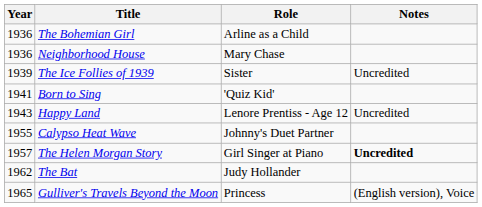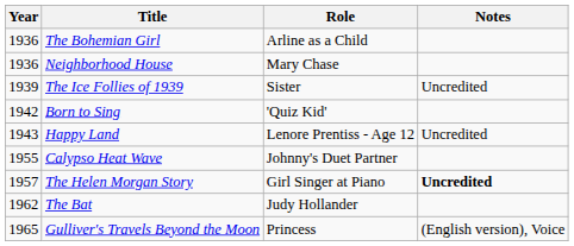 <table class="wikitable">
 <tr>
 <th>Year</th>
 <th>Title</th>
 <th>Role</th>
 <th>Notes</th>
 </tr>
 <tr>
 <td>1936</td>
 <td><em><a href='#'>The Bohemian Girl</a></em></td>
 <td>Arline as a Child</td>
 <td></td>
 </tr>
 <tr>
 <td>1936</td>
 <td><em><a href='#'>Neighborhood House</a></em></td>
 <td>Mary Chase</td>
 <td></td>
 </tr>
 <tr>
 <td>1939</td>
 <td><em><a href='#'>The Ice Follies of 1939</a></em></td>
 <td>Sister</td>
 <td>Uncredited</td>
 </tr>
 <tr>
-<td>1941</td>
+<td>1942</td>
 <td><em><a href='#'>Born to Sing</a></em></td>
 <td>'Quiz Kid'</td>
 <td></td>
 </tr>
 <tr>
 <td>1943</td>
 <td><em><a href='#'>Happy Land</a></em></td>
 <td>Lenore Prentiss - Age 12</td>
 <td>Uncredited</td>
 </tr>
 <tr>
 <td>1955</td>
 <td><em><a href='#'>Calypso Heat Wave</a></em></td>
 <td>Johnny's Duet Partner</td>
 <td></td>
 </tr>
 <tr>
 <td>1957</td>
 <td><em><a href='#'>The Helen Morgan Story</a></em></td>
 <td>Girl Singer at Piano</td>
 <td><strong>Uncredited</strong></td>
 </tr>
 <tr>
 <td>1962</td>
 <td><em><a href='#'>The Bat</a></em></td>
 <td>Judy Hollander</td>
 <td></td>
 </tr>
 <tr>
 <td>1965</td>
 <td><em><a href='#'>Gulliver's Travels Beyond the Moon</a></em></td>
 <td>Princess</td>
 <td>(English version), Voice</td>
 </tr>
 </table>
